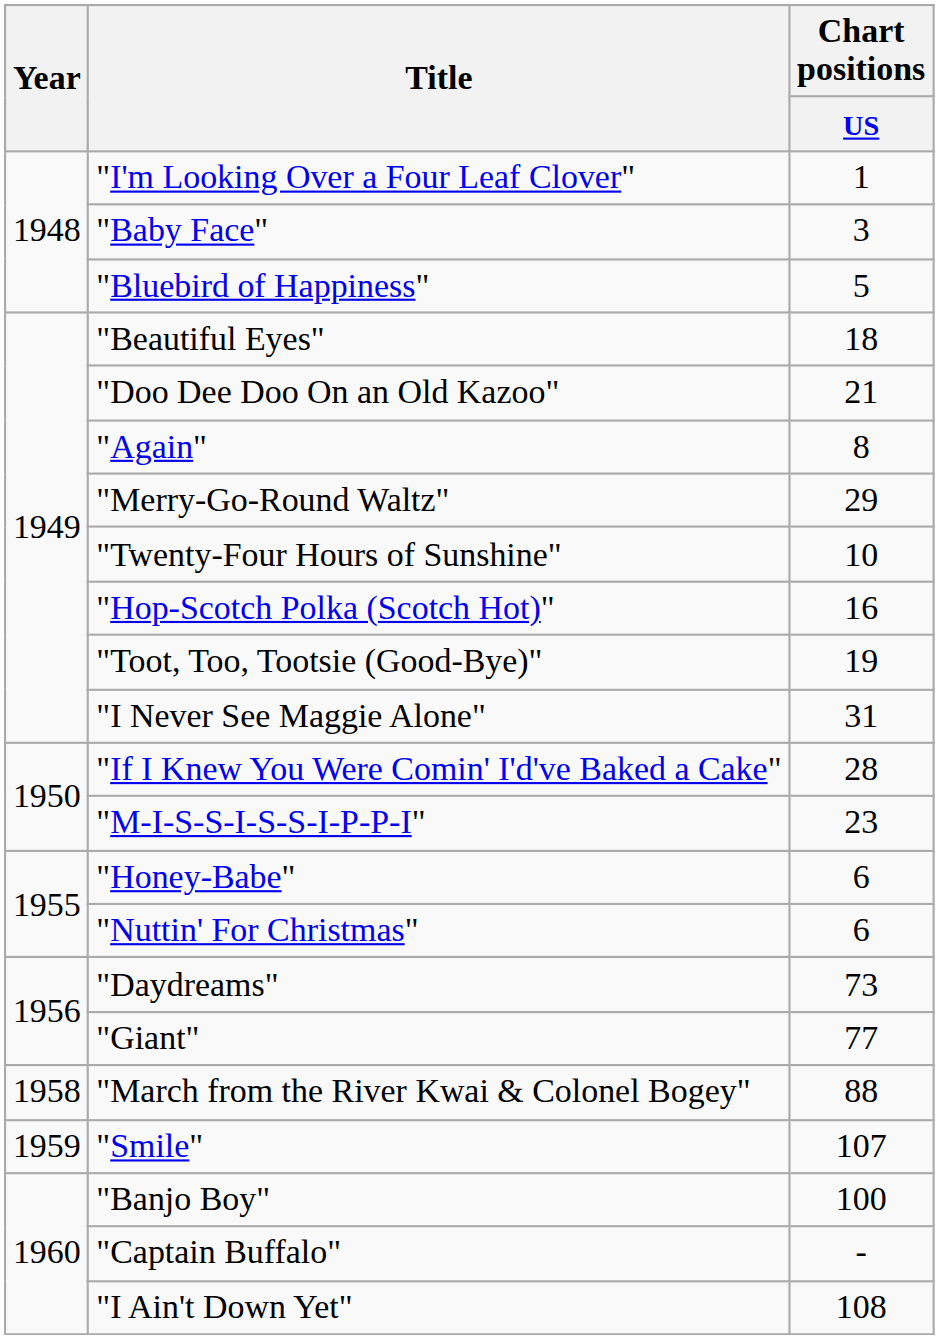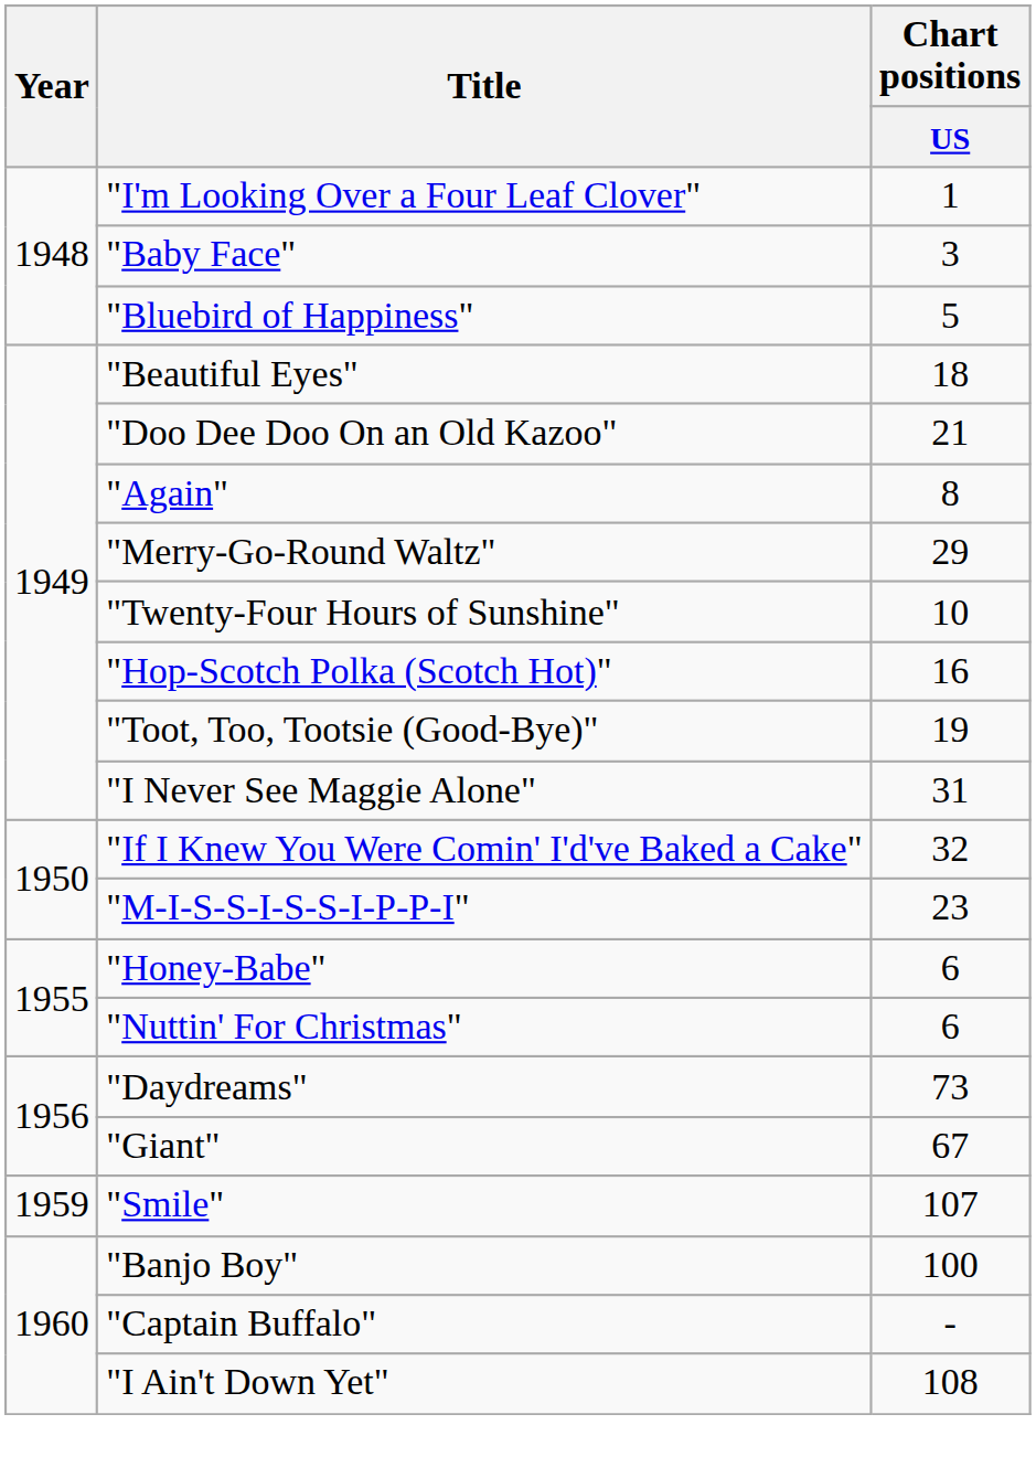 <table class="wikitable">
 <tr>
 <th rowspan="2">Year</th>
 <th rowspan="2">Title</th>
 <th>Chart positions</th>
 </tr>
 <tr>
 <th style="width:45px;"><small><a href='#'>US</a></small></th>
 </tr>
 <tr>
 <td rowspan="3">1948</td>
 <td>"<a href='#'>I'm Looking Over a Four Leaf Clover</a>"</td>
 <td style="text-align:center;">1</td>
 </tr>
 <tr>
 <td>"<a href='#'>Baby Face</a>"</td>
 <td style="text-align:center;">3</td>
 </tr>
 <tr>
 <td>"<a href='#'>Bluebird of Happiness</a>"</td>
 <td style="text-align:center;">5</td>
 </tr>
 <tr>
 <td rowspan="8">1949</td>
 <td>"Beautiful Eyes"</td>
 <td style="text-align:center;">18</td>
 </tr>
 <tr>
 <td>"Doo Dee Doo On an Old Kazoo"</td>
 <td style="text-align:center;">21</td>
 </tr>
 <tr>
 <td>"<a href='#'>Again</a>"</td>
 <td style="text-align:center;">8</td>
 </tr>
 <tr>
 <td>"Merry-Go-Round Waltz"</td>
 <td style="text-align:center;">29</td>
 </tr>
 <tr>
 <td>"Twenty-Four Hours of Sunshine"</td>
 <td style="text-align:center;">10</td>
 </tr>
 <tr>
 <td>"<a href='#'>Hop-Scotch Polka (Scotch Hot)</a>"</td>
 <td style="text-align:center;">16</td>
 </tr>
 <tr>
 <td>"Toot, Too, Tootsie (Good-Bye)"</td>
 <td style="text-align:center;">19</td>
 </tr>
 <tr>
 <td>"I Never See Maggie Alone"</td>
 <td style="text-align:center;">31</td>
 </tr>
 <tr>
 <td rowspan="2">1950</td>
 <td>"<a href='#'>If I Knew You Were Comin' I'd've Baked a Cake</a>"</td>
-<td style="text-align:center;">28</td>
+<td style="text-align:center;">32</td>
 </tr>
 <tr>
 <td>"<a href='#'>M-I-S-S-I-S-S-I-P-P-I</a>"</td>
 <td style="text-align:center;">23</td>
 </tr>
 <tr>
 <td rowspan="2">1955</td>
 <td>"<a href='#'>Honey-Babe</a>"</td>
 <td style="text-align:center;">6</td>
 </tr>
 <tr>
 <td>"<a href='#'>Nuttin' For Christmas</a>"</td>
 <td style="text-align:center;">6</td>
 </tr>
 <tr>
 <td rowspan="2">1956</td>
 <td>"Daydreams"</td>
 <td style="text-align:center;">73</td>
 </tr>
 <tr>
 <td>"Giant"</td>
-<td style="text-align:center;">77</td>
-</tr>
-<tr>
-<td>1958</td>
-<td>"March from the River Kwai & Colonel Bogey"</td>
-<td style="text-align:center;">88</td>
+<td style="text-align:center;">67</td>
 </tr>
 <tr>
 <td>1959</td>
 <td>"<a href='#'>Smile</a>"</td>
 <td style="text-align:center;">107</td>
 </tr>
 <tr>
 <td rowspan="3">1960</td>
 <td>"Banjo Boy"</td>
 <td style="text-align:center;">100</td>
 </tr>
 <tr>
 <td>"Captain Buffalo"</td>
 <td style="text-align:center;">-</td>
 </tr>
 <tr>
 <td>"I Ain't Down Yet"</td>
 <td style="text-align:center;">108</td>
 </tr>
 </table>
